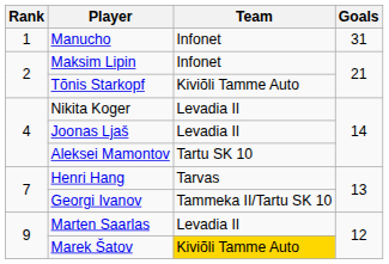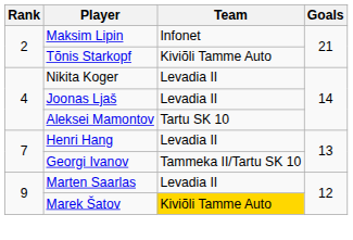 <table class="wikitable">
 <tr>
 <th>Rank</th>
 <th>Player</th>
 <th>Team</th>
 <th>Goals</th>
-</tr>
-<tr>
-<td align=center>1</td>
-<td> <a href='#'>Manucho</a></td>
-<td>Infonet</td>
-<td align=center>31</td>
 </tr>
 <tr>
 <td rowspan=2 align=center>2</td>
 <td> <a href='#'>Maksim Lipin</a></td>
 <td>Infonet</td>
 <td rowspan=2 align=center>21</td>
 </tr>
 <tr>
 <td> <a href='#'>Tõnis Starkopf</a></td>
 <td>Kiviõli Tamme Auto</td>
 </tr>
 <tr>
 <td rowspan=3 align=center>4</td>
 <td> Nikita Koger</td>
 <td>Levadia II</td>
 <td rowspan=3 align=center>14</td>
 </tr>
 <tr>
 <td> <a href='#'>Joonas Ljaš</a></td>
 <td>Levadia II</td>
 </tr>
 <tr>
 <td> <a href='#'>Aleksei Mamontov</a></td>
 <td>Tartu SK 10</td>
 </tr>
 <tr>
 <td rowspan=2 align=center>7</td>
 <td> <a href='#'>Henri Hang</a></td>
-<td>Tarvas</td>
+<td>Levadia II</td>
 <td rowspan=2 align=center>13</td>
 </tr>
 <tr>
 <td> <a href='#'>Georgi Ivanov</a></td>
 <td>Tammeka II/Tartu SK 10</td>
 </tr>
 <tr>
 <td rowspan=2 align=center>9</td>
 <td> <a href='#'>Marten Saarlas</a></td>
 <td>Levadia II</td>
 <td rowspan=2 align=center>12</td>
 </tr>
 <tr>
 <td> <a href='#'>Marek Šatov</a></td>
 <td style="background: gold;">Kiviõli Tamme Auto</td>
 </tr>
 </table>
